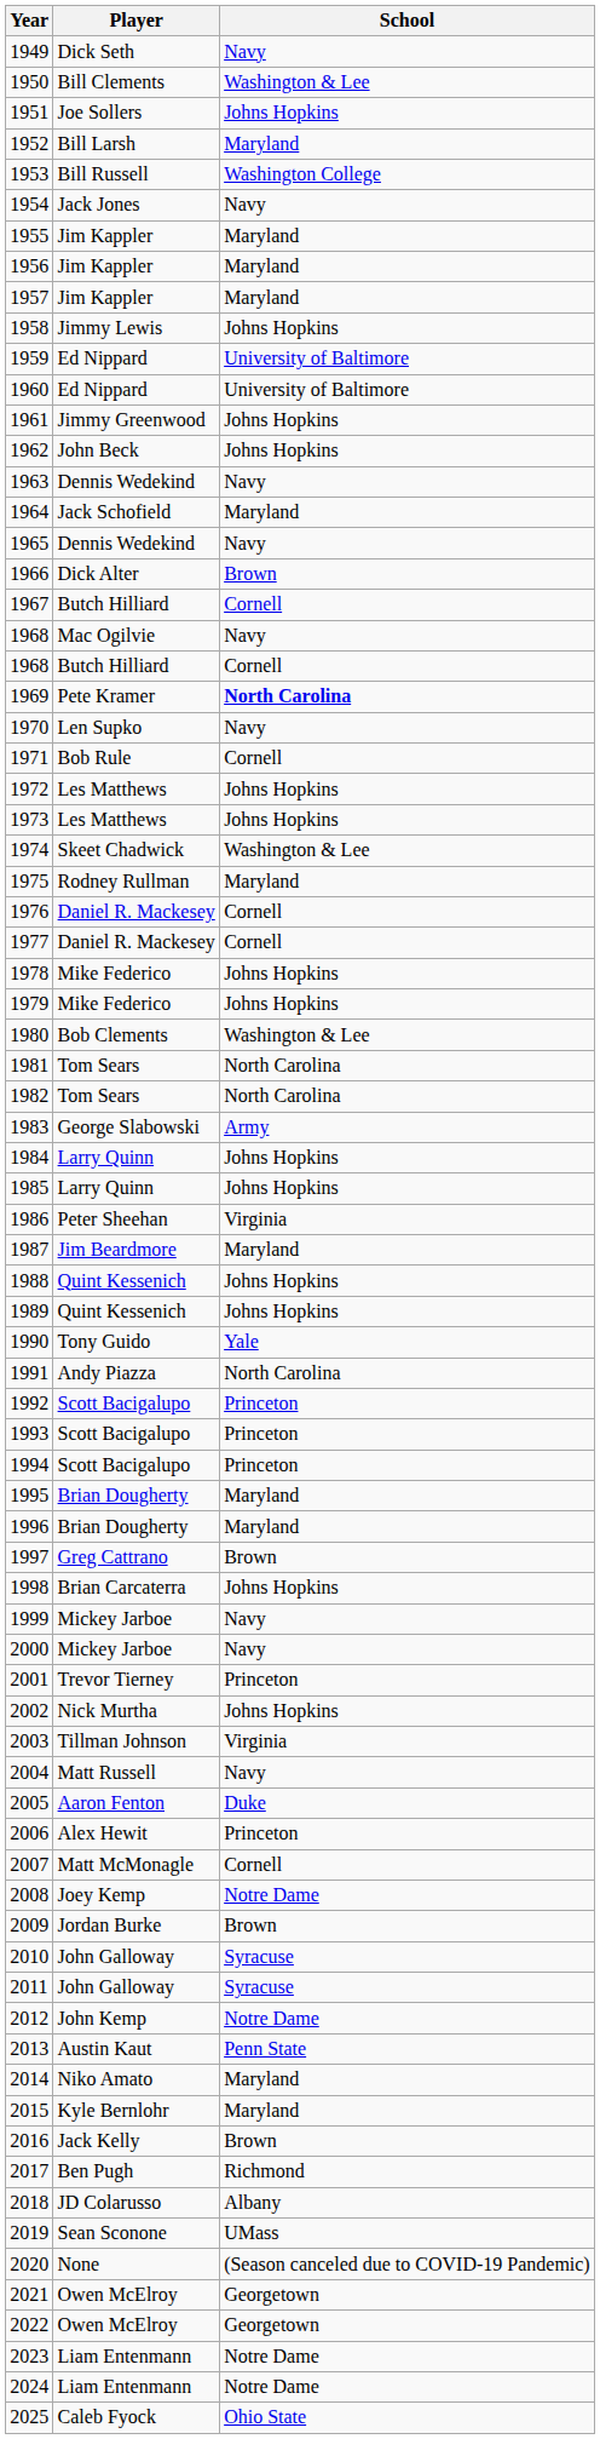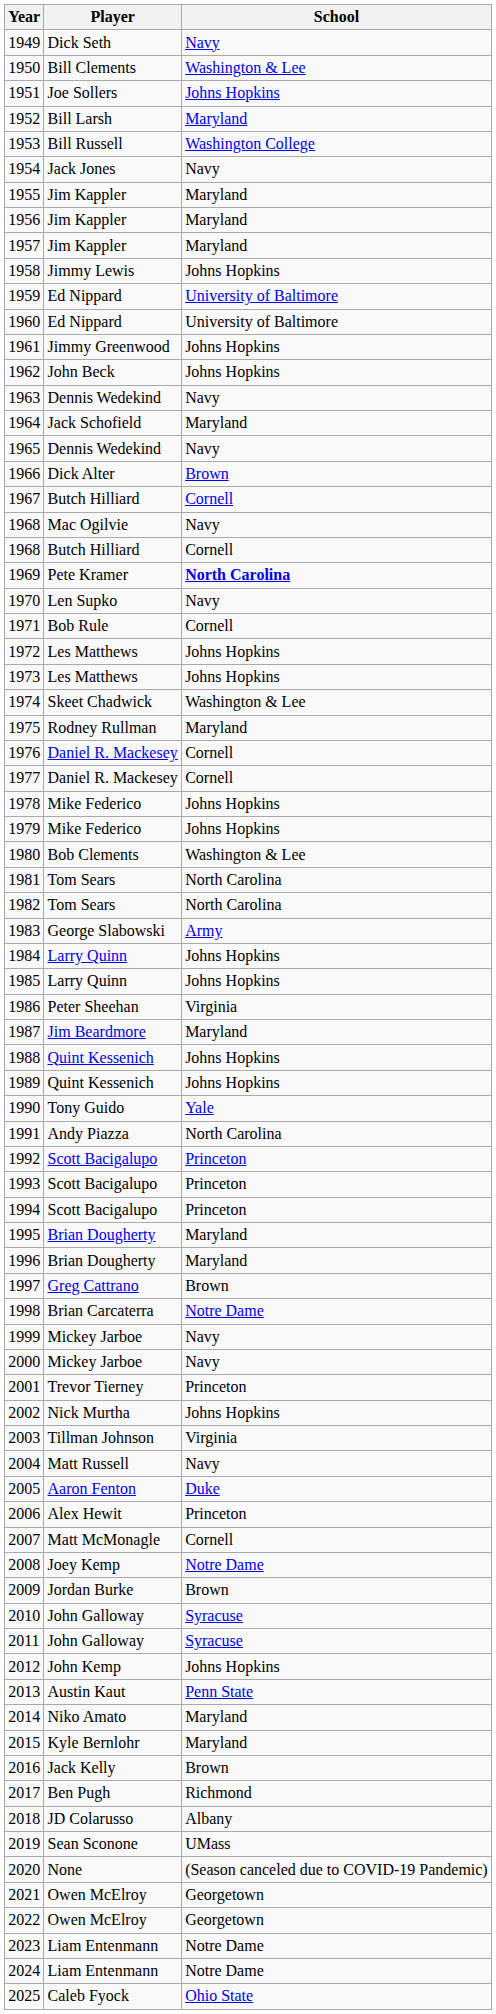 <table class="wikitable sortable toccolours" border="1" cellpadding="4" cellspacing="2" style="border-collapse: collapse;">
 <tr style="background:#efefef;">
 <th>Year</th>
 <th>Player</th>
 <th>School</th>
 </tr>
 <tr>
 <td>1949</td>
 <td>Dick Seth</td>
 <td><a href='#'>Navy</a></td>
 </tr>
 <tr>
 <td>1950</td>
 <td>Bill Clements</td>
 <td><a href='#'>Washington & Lee</a></td>
 </tr>
 <tr>
 <td>1951</td>
 <td>Joe Sollers</td>
 <td><a href='#'>Johns Hopkins</a></td>
 </tr>
 <tr>
 <td>1952</td>
 <td>Bill Larsh</td>
 <td><a href='#'>Maryland</a></td>
 </tr>
 <tr>
 <td>1953</td>
 <td>Bill Russell</td>
 <td><a href='#'>Washington College</a></td>
 </tr>
 <tr>
 <td>1954</td>
 <td>Jack Jones</td>
 <td>Navy</td>
 </tr>
 <tr>
 <td>1955</td>
 <td>Jim Kappler</td>
 <td>Maryland</td>
 </tr>
 <tr>
 <td>1956</td>
 <td>Jim Kappler</td>
 <td>Maryland</td>
 </tr>
 <tr>
 <td>1957</td>
 <td>Jim Kappler</td>
 <td>Maryland</td>
 </tr>
 <tr>
 <td>1958</td>
 <td>Jimmy Lewis</td>
 <td>Johns Hopkins</td>
 </tr>
 <tr>
 <td>1959</td>
 <td>Ed Nippard</td>
 <td><a href='#'>University of Baltimore</a></td>
 </tr>
 <tr>
 <td>1960</td>
 <td>Ed Nippard</td>
 <td>University of Baltimore</td>
 </tr>
 <tr>
 <td>1961</td>
 <td>Jimmy Greenwood</td>
 <td>Johns Hopkins</td>
 </tr>
 <tr>
 <td>1962</td>
 <td>John Beck</td>
 <td>Johns Hopkins</td>
 </tr>
 <tr>
 <td>1963</td>
 <td>Dennis Wedekind</td>
 <td>Navy</td>
 </tr>
 <tr>
 <td>1964</td>
 <td>Jack Schofield</td>
 <td>Maryland</td>
 </tr>
 <tr>
 <td>1965</td>
 <td>Dennis Wedekind</td>
 <td>Navy</td>
 </tr>
 <tr>
 <td>1966</td>
 <td>Dick Alter</td>
 <td><a href='#'>Brown</a></td>
 </tr>
 <tr>
 <td>1967</td>
 <td>Butch Hilliard</td>
 <td><a href='#'>Cornell</a></td>
 </tr>
 <tr>
 <td>1968</td>
 <td>Mac Ogilvie</td>
 <td>Navy</td>
 </tr>
 <tr>
 <td>1968</td>
 <td>Butch Hilliard</td>
 <td>Cornell</td>
 </tr>
 <tr>
 <td>1969</td>
 <td>Pete Kramer</td>
 <td><strong><a href='#'>North Carolina</a></strong></td>
 </tr>
 <tr>
 <td>1970</td>
 <td>Len Supko</td>
 <td>Navy</td>
 </tr>
 <tr>
 <td>1971</td>
 <td>Bob Rule</td>
 <td>Cornell</td>
 </tr>
 <tr>
 <td>1972</td>
 <td>Les Matthews</td>
 <td>Johns Hopkins</td>
 </tr>
 <tr>
 <td>1973</td>
 <td>Les Matthews</td>
 <td>Johns Hopkins</td>
 </tr>
 <tr>
 <td>1974</td>
 <td>Skeet Chadwick</td>
 <td>Washington & Lee</td>
 </tr>
 <tr>
 <td>1975</td>
 <td>Rodney Rullman</td>
 <td>Maryland</td>
 </tr>
 <tr>
 <td>1976</td>
 <td><a href='#'>Daniel R. Mackesey</a></td>
 <td>Cornell</td>
 </tr>
 <tr>
 <td>1977</td>
 <td>Daniel R. Mackesey</td>
 <td>Cornell</td>
 </tr>
 <tr>
 <td>1978</td>
 <td>Mike Federico</td>
 <td>Johns Hopkins</td>
 </tr>
 <tr>
 <td>1979</td>
 <td>Mike Federico</td>
 <td>Johns Hopkins</td>
 </tr>
 <tr>
 <td>1980</td>
 <td>Bob Clements</td>
 <td>Washington & Lee</td>
 </tr>
 <tr>
 <td>1981</td>
 <td>Tom Sears</td>
 <td>North Carolina</td>
 </tr>
 <tr>
 <td>1982</td>
 <td>Tom Sears</td>
 <td>North Carolina</td>
 </tr>
 <tr>
 <td>1983</td>
 <td>George Slabowski</td>
 <td><a href='#'>Army</a></td>
 </tr>
 <tr>
 <td>1984</td>
 <td><a href='#'>Larry Quinn</a></td>
 <td>Johns Hopkins</td>
 </tr>
 <tr>
 <td>1985</td>
 <td>Larry Quinn</td>
 <td>Johns Hopkins</td>
 </tr>
 <tr>
 <td>1986</td>
 <td>Peter Sheehan</td>
 <td>Virginia</td>
 </tr>
 <tr>
 <td>1987</td>
 <td><a href='#'>Jim Beardmore</a></td>
 <td>Maryland</td>
 </tr>
 <tr>
 <td>1988</td>
 <td><a href='#'>Quint Kessenich</a></td>
 <td>Johns Hopkins</td>
 </tr>
 <tr>
 <td>1989</td>
 <td>Quint Kessenich</td>
 <td>Johns Hopkins</td>
 </tr>
 <tr>
 <td>1990</td>
 <td>Tony Guido</td>
 <td><a href='#'>Yale</a></td>
 </tr>
 <tr>
 <td>1991</td>
 <td>Andy Piazza</td>
 <td>North Carolina</td>
 </tr>
 <tr>
 <td>1992</td>
 <td><a href='#'>Scott Bacigalupo</a></td>
 <td><a href='#'>Princeton</a></td>
 </tr>
 <tr>
 <td>1993</td>
 <td>Scott Bacigalupo</td>
 <td>Princeton</td>
 </tr>
 <tr>
 <td>1994</td>
 <td>Scott Bacigalupo</td>
 <td>Princeton</td>
 </tr>
 <tr>
 <td>1995</td>
 <td><a href='#'>Brian Dougherty</a></td>
 <td>Maryland</td>
 </tr>
 <tr>
 <td>1996</td>
 <td>Brian Dougherty</td>
 <td>Maryland</td>
 </tr>
 <tr>
 <td>1997</td>
 <td><a href='#'>Greg Cattrano</a></td>
 <td>Brown</td>
 </tr>
 <tr>
 <td>1998</td>
 <td>Brian Carcaterra</td>
-<td>Johns Hopkins</td>
+<td><a href='#'>Notre Dame</a></td>
 </tr>
 <tr>
 <td>1999</td>
 <td>Mickey Jarboe</td>
 <td>Navy</td>
 </tr>
 <tr>
 <td>2000</td>
 <td>Mickey Jarboe</td>
 <td>Navy</td>
 </tr>
 <tr>
 <td>2001</td>
 <td>Trevor Tierney</td>
 <td>Princeton</td>
 </tr>
 <tr>
 <td>2002</td>
 <td>Nick Murtha</td>
 <td>Johns Hopkins</td>
 </tr>
 <tr>
 <td>2003</td>
 <td>Tillman Johnson</td>
 <td>Virginia</td>
 </tr>
 <tr>
 <td>2004</td>
 <td>Matt Russell</td>
 <td>Navy</td>
 </tr>
 <tr>
 <td>2005</td>
 <td><a href='#'>Aaron Fenton</a></td>
 <td><a href='#'>Duke</a></td>
 </tr>
 <tr>
 <td>2006</td>
 <td>Alex Hewit</td>
 <td>Princeton</td>
 </tr>
 <tr>
 <td>2007</td>
 <td>Matt McMonagle</td>
 <td>Cornell</td>
 </tr>
 <tr>
 <td>2008</td>
 <td>Joey Kemp</td>
 <td><a href='#'>Notre Dame</a></td>
 </tr>
 <tr>
 <td>2009</td>
 <td>Jordan Burke</td>
 <td>Brown</td>
 </tr>
 <tr>
 <td>2010</td>
 <td>John Galloway</td>
 <td><a href='#'>Syracuse</a></td>
 </tr>
 <tr>
 <td>2011</td>
 <td>John Galloway</td>
 <td><a href='#'>Syracuse</a></td>
 </tr>
 <tr>
 <td>2012</td>
 <td>John Kemp</td>
-<td><a href='#'>Notre Dame</a></td>
+<td>Johns Hopkins</td>
 </tr>
 <tr>
 <td>2013</td>
 <td>Austin Kaut</td>
 <td><a href='#'>Penn State</a></td>
 </tr>
 <tr>
 <td>2014</td>
 <td>Niko Amato</td>
 <td>Maryland</td>
 </tr>
 <tr>
 <td>2015</td>
 <td>Kyle Bernlohr</td>
 <td>Maryland</td>
 </tr>
 <tr>
 <td>2016</td>
 <td>Jack Kelly</td>
 <td>Brown</td>
 </tr>
 <tr>
 <td>2017</td>
 <td>Ben Pugh</td>
 <td>Richmond</td>
 </tr>
 <tr>
 <td>2018</td>
 <td>JD Colarusso</td>
 <td>Albany</td>
 </tr>
 <tr>
 <td>2019</td>
 <td>Sean Sconone</td>
 <td>UMass</td>
 </tr>
 <tr>
 <td>2020</td>
 <td>None</td>
 <td>(Season canceled due to COVID-19 Pandemic)</td>
 </tr>
 <tr>
 <td>2021</td>
 <td>Owen McElroy</td>
 <td>Georgetown</td>
 </tr>
 <tr>
 <td>2022</td>
 <td>Owen McElroy</td>
 <td>Georgetown</td>
 </tr>
 <tr>
 <td>2023</td>
 <td>Liam Entenmann</td>
 <td>Notre Dame</td>
 </tr>
 <tr>
 <td>2024</td>
 <td>Liam Entenmann</td>
 <td>Notre Dame</td>
 </tr>
 <tr>
 <td>2025</td>
 <td>Caleb Fyock</td>
 <td><a href='#'>Ohio State</a></td>
 </tr>
 </table>
